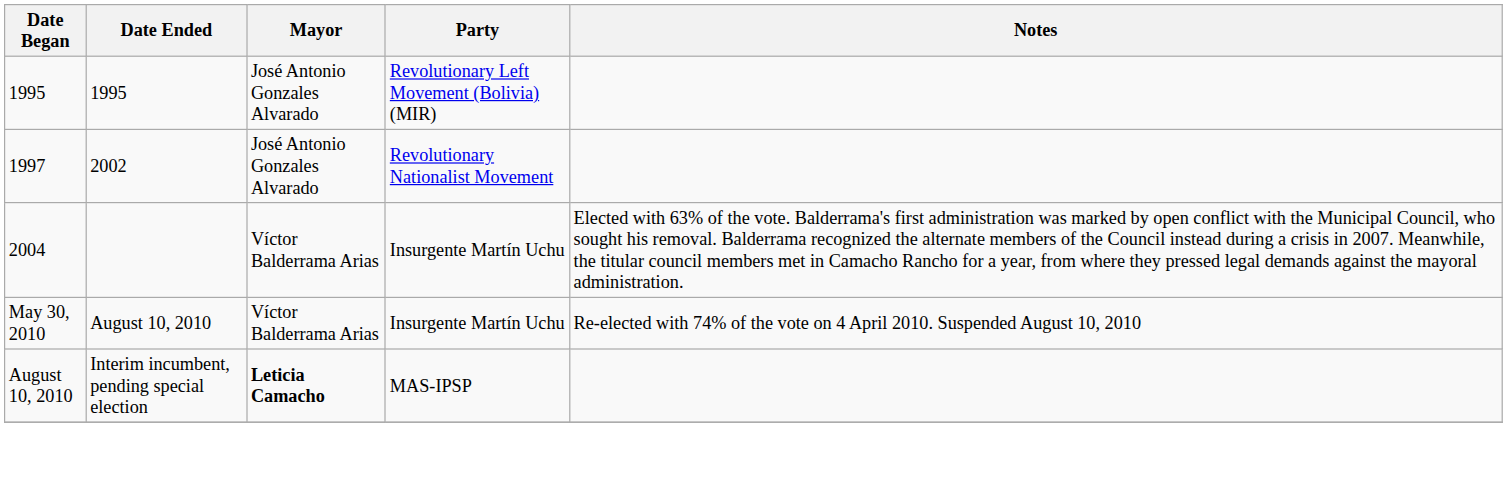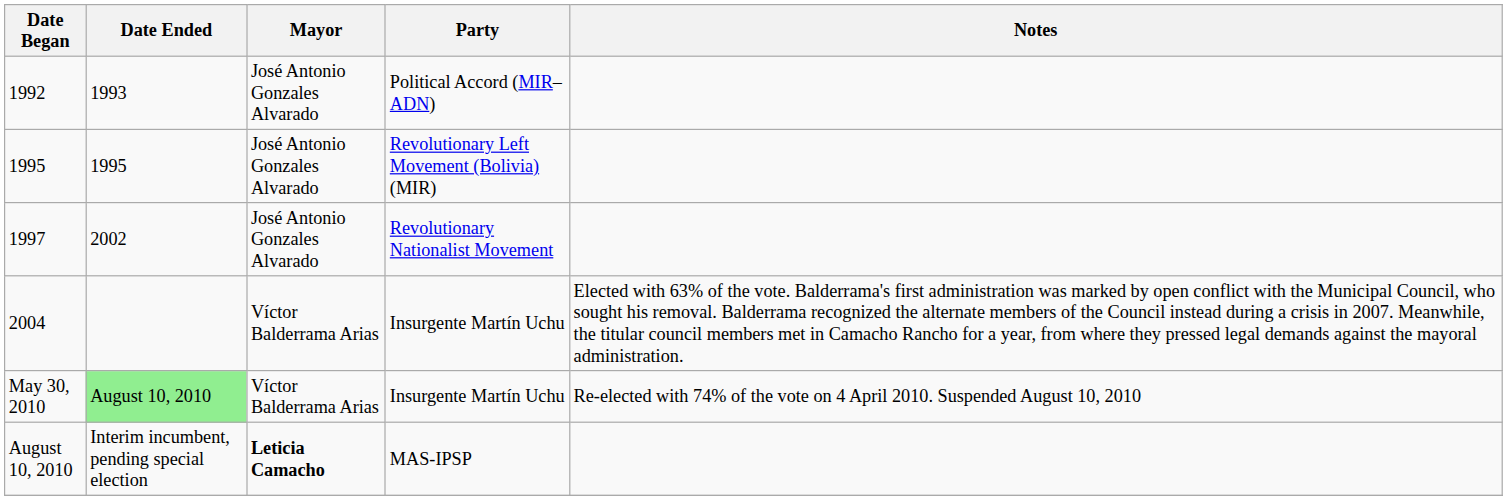 <table class="wikitable" style="font-size: 95%">
 <tr>
 <th><strong>Date Began</strong></th>
 <th><strong>Date Ended</strong></th>
 <th><strong>Mayor</strong></th>
 <th><strong>Party</strong></th>
 <th><strong>Notes</strong></th>
+</tr>
+<tr>
+<td>1992</td>
+<td>1993</td>
+<td>José Antonio Gonzales Alvarado</td>
+<td>Political Accord (<a href='#'>MIR</a>–<a href='#'>ADN</a>)</td>
+<td></td>
 </tr>
 <tr>
 <td>1995</td>
 <td>1995</td>
 <td>José Antonio Gonzales Alvarado</td>
 <td><a href='#'>Revolutionary Left Movement (Bolivia)</a> (MIR)</td>
 <td></td>
 </tr>
 <tr>
 <td>1997</td>
 <td>2002</td>
 <td>José Antonio Gonzales Alvarado</td>
 <td><a href='#'>Revolutionary Nationalist Movement</a></td>
 <td></td>
 </tr>
 <tr>
 <td>2004</td>
 <td></td>
 <td>Víctor Balderrama Arias</td>
 <td>Insurgente Martín Uchu</td>
 <td>Elected with 63% of the vote. Balderrama's first administration was marked by open conflict with the Municipal Council, who sought his removal. Balderrama recognized the alternate members of the Council instead during a crisis in 2007. Meanwhile, the titular council members met in Camacho Rancho for a year, from where they pressed legal demands against the mayoral administration.</td>
 </tr>
 <tr>
 <td>May 30, 2010</td>
-<td>August 10, 2010</td>
+<td style="background: lightgreen;">August 10, 2010</td>
 <td>Víctor Balderrama Arias</td>
 <td>Insurgente Martín Uchu</td>
 <td>Re-elected with 74% of the vote on 4 April 2010. Suspended August 10, 2010</td>
 </tr>
 <tr>
 <td>August 10, 2010</td>
 <td>Interim incumbent, pending special election</td>
 <td><strong>Leticia Camacho</strong></td>
 <td>MAS-IPSP</td>
 <td></td>
 </tr>
 <tr>
 </tr>
 </table>
